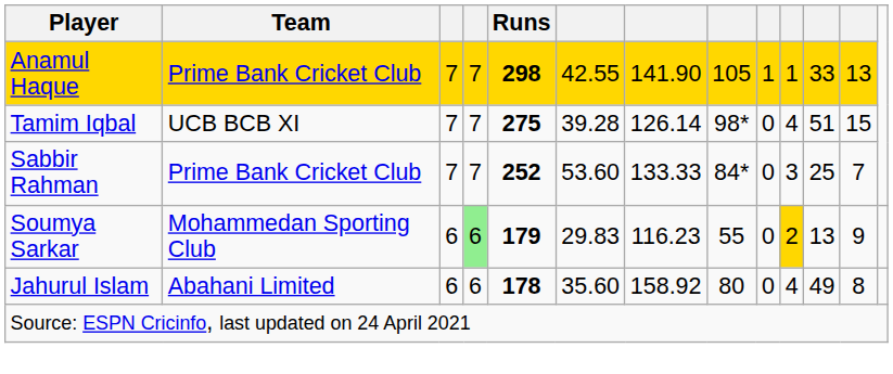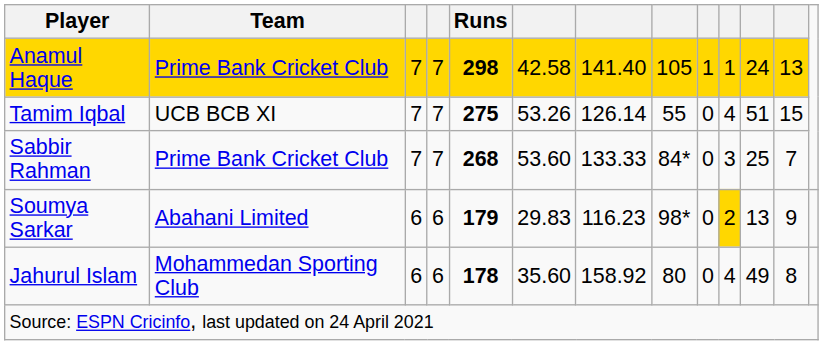 <table class="wikitable sortable" style="text-align: center;">
 <tr>
 <th class="unsortable">Player</th>
 <th>Team</th>
 <th></th>
 <th></th>
 <th>Runs</th>
 <th></th>
 <th></th>
 <th></th>
 <th></th>
 <th></th>
 <th></th>
 <th></th>
 </tr>
 <tr style="background:gold">
 <td style="text-align:left"><a href='#'>Anamul Haque</a></td>
 <td style="text-align:left"><a href='#'>Prime Bank Cricket Club</a></td>
 <td>7</td>
 <td>7</td>
 <td><strong>298</strong></td>
-<td>42.55</td>
-<td>141.90</td>
+<td>42.58</td>
+<td>141.40</td>
 <td>105</td>
 <td>1</td>
 <td>1</td>
-<td>33</td>
+<td>24</td>
 <td>13</td>
 </tr>
 <tr>
 <td style="text-align:left"><a href='#'>Tamim Iqbal</a></td>
 <td style="text-align:left">UCB BCB XI</td>
 <td>7</td>
 <td>7</td>
 <td><strong>275</strong></td>
-<td>39.28</td>
+<td>53.26</td>
 <td>126.14</td>
-<td>98*</td>
+<td>55</td>
 <td>0</td>
 <td>4</td>
 <td>51</td>
 <td>15</td>
 </tr>
 <tr>
 <td style="text-align:left"><a href='#'>Sabbir Rahman</a></td>
 <td style="text-align:left"><a href='#'>Prime Bank Cricket Club</a></td>
 <td>7</td>
 <td>7</td>
-<td><strong>252</strong></td>
+<td><strong>268</strong></td>
 <td>53.60</td>
 <td>133.33</td>
 <td>84*</td>
 <td>0</td>
 <td>3</td>
 <td>25</td>
 <td>7</td>
 </tr>
 <tr>
 <td style="text-align:left"><a href='#'>Soumya Sarkar</a></td>
-<td style="text-align:left"><a href='#'>Mohammedan Sporting Club</a></td>
+<td style="text-align:left"><a href='#'>Abahani Limited</a></td>
 <td>6</td>
-<td style="background: lightgreen;">6</td>
+<td>6</td>
 <td><strong>179</strong></td>
 <td>29.83</td>
 <td>116.23</td>
-<td>55</td>
+<td>98*</td>
 <td>0</td>
 <td style="background: gold;">2</td>
 <td>13</td>
 <td>9</td>
 <td></td>
 </tr>
 <tr>
 <td style="text-align:left"><a href='#'>Jahurul Islam</a></td>
-<td style="text-align:left"><a href='#'>Abahani Limited</a></td>
+<td style="text-align:left"><a href='#'>Mohammedan Sporting Club</a></td>
 <td>6</td>
 <td>6</td>
 <td><strong>178</strong></td>
 <td>35.60</td>
 <td>158.92</td>
 <td>80</td>
 <td>0</td>
 <td>4</td>
 <td>49</td>
 <td>8</td>
 </tr>
 <tr>
 <td colspan="23" style="text-align:left"><small>Source: <a href='#'>ESPN Cricinfo</a></small>, <small>last updated on 24 April 2021</small></td>
 </tr>
 </table>
